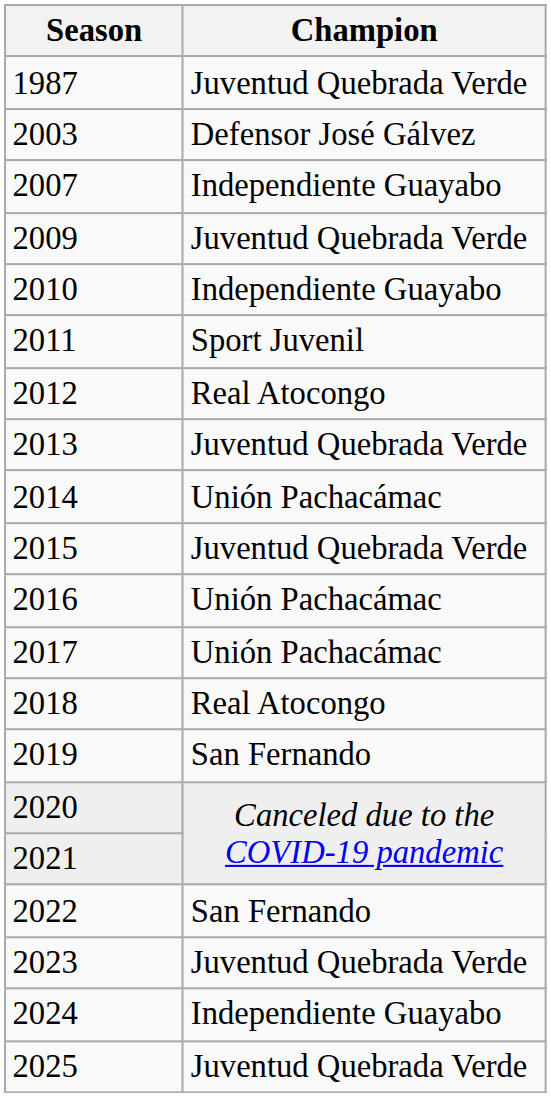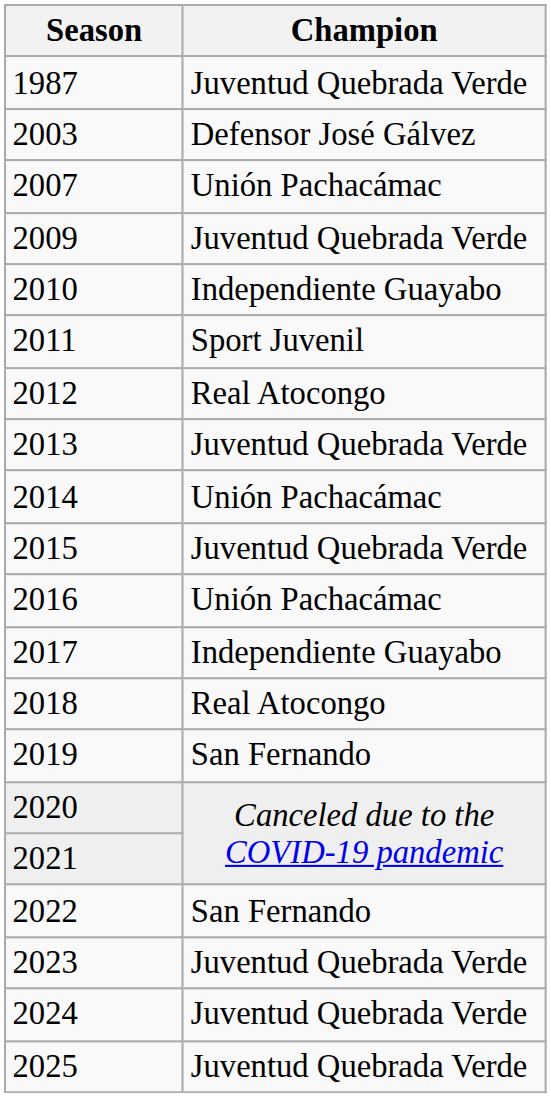 <table class="wikitable sortable">
 <tr>
 <th width=80px>Season</th>
 <th width=170px>Champion</th>
 </tr>
 <tr>
 <td>1987</td>
 <td>Juventud Quebrada Verde</td>
 </tr>
 <tr>
 <td>2003</td>
 <td>Defensor José Gálvez</td>
 </tr>
 <tr>
 <td>2007</td>
-<td>Independiente Guayabo</td>
+<td>Unión Pachacámac</td>
 </tr>
 <tr>
 <td>2009</td>
 <td>Juventud Quebrada Verde</td>
 </tr>
 <tr>
 <td>2010</td>
 <td>Independiente Guayabo</td>
 </tr>
 <tr>
 <td>2011</td>
 <td>Sport Juvenil</td>
 </tr>
 <tr>
 <td>2012</td>
 <td>Real Atocongo</td>
 </tr>
 <tr>
 <td>2013</td>
 <td>Juventud Quebrada Verde</td>
 </tr>
 <tr>
 <td>2014</td>
 <td>Unión Pachacámac</td>
 </tr>
 <tr>
 <td>2015</td>
 <td>Juventud Quebrada Verde</td>
 </tr>
 <tr>
 <td>2016</td>
 <td>Unión Pachacámac</td>
 </tr>
 <tr>
 <td>2017</td>
-<td>Unión Pachacámac</td>
+<td>Independiente Guayabo</td>
 </tr>
 <tr>
 <td>2018</td>
 <td>Real Atocongo</td>
 </tr>
 <tr>
 <td>2019</td>
 <td>San Fernando</td>
 </tr>
 <tr bgcolor=#efefef>
 <td>2020</td>
 <td rowspan=2 colspan="1" align=center><em>Canceled due to the <a href='#'>COVID-19 pandemic</a></em></td>
 </tr>
 <tr bgcolor=#efefef>
 <td>2021</td>
 </tr>
 <tr>
 <td>2022</td>
 <td>San Fernando</td>
 </tr>
 <tr>
 <td>2023</td>
 <td>Juventud Quebrada Verde</td>
 </tr>
 <tr>
 <td>2024</td>
-<td>Independiente Guayabo</td>
+<td>Juventud Quebrada Verde</td>
 </tr>
 <tr>
 <td>2025</td>
 <td>Juventud Quebrada Verde</td>
 </tr>
 </table>
